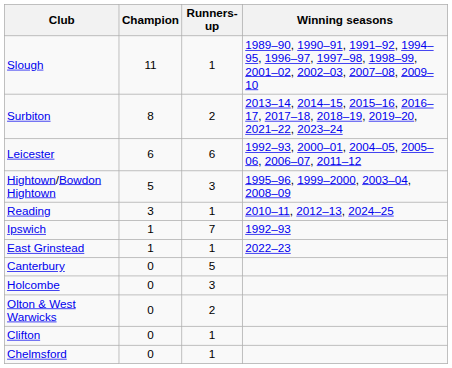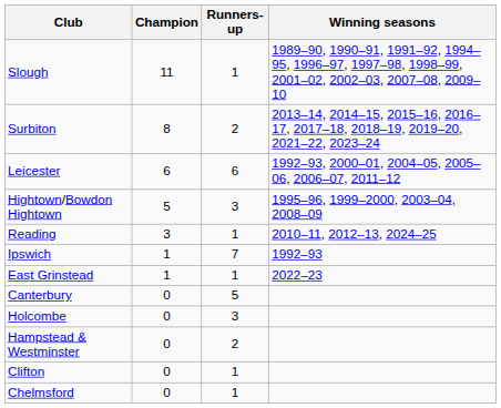 <table class="wikitable sortable">
 <tr>
 <th>Club</th>
 <th>Champion</th>
 <th>Runners-up</th>
 <th>Winning seasons</th>
 </tr>
 <tr>
 <td><a href='#'>Slough</a></td>
 <td align=center>11</td>
 <td align=center>1</td>
 <td><a href='#'>1989–90</a>, <a href='#'>1990–91</a>, <a href='#'>1991–92</a>, <a href='#'>1994–95</a>, <a href='#'>1996–97</a>, <a href='#'>1997–98</a>, <a href='#'>1998–99</a>, <a href='#'>2001–02</a>, <a href='#'>2002–03</a>, <a href='#'>2007–08</a>, <a href='#'>2009–10</a></td>
 </tr>
 <tr>
 <td><a href='#'>Surbiton</a></td>
 <td align=center>8</td>
 <td align="center">2</td>
 <td><a href='#'>2013–14</a>, <a href='#'>2014–15</a>, <a href='#'>2015–16</a>, <a href='#'>2016–17</a>, <a href='#'>2017–18</a>, <a href='#'>2018–19</a>, <a href='#'>2019–20</a>, <a href='#'>2021–22</a>, <a href='#'>2023–24</a></td>
 </tr>
 <tr>
 <td><a href='#'>Leicester</a></td>
 <td align=center>6</td>
 <td align=center>6</td>
 <td><a href='#'>1992–93</a>, <a href='#'>2000–01</a>, <a href='#'>2004–05</a>, <a href='#'>2005–06</a>, <a href='#'>2006–07</a>, <a href='#'>2011–12</a></td>
 </tr>
 <tr>
 <td><a href='#'>Hightown</a>/<a href='#'>Bowdon Hightown</a></td>
 <td align=center>5</td>
 <td align=center>3</td>
 <td><a href='#'>1995–96</a>, <a href='#'>1999–2000</a>, <a href='#'>2003–04</a>, <a href='#'>2008–09</a></td>
 </tr>
 <tr>
 <td><a href='#'>Reading</a></td>
 <td align=center>3</td>
 <td align=center>1</td>
 <td><a href='#'>2010–11</a>, <a href='#'>2012–13</a>, <a href='#'>2024–25</a></td>
 </tr>
 <tr>
 <td><a href='#'>Ipswich</a></td>
 <td align=center>1</td>
 <td align=center>7</td>
 <td><a href='#'>1992–93</a></td>
 </tr>
 <tr>
 <td><a href='#'>East Grinstead</a></td>
 <td align=center>1</td>
 <td align=center>1</td>
 <td><a href='#'>2022–23</a></td>
 </tr>
 <tr>
 <td><a href='#'>Canterbury</a></td>
 <td align=center>0</td>
 <td align=center>5</td>
 <td></td>
 </tr>
 <tr>
 <td><a href='#'>Holcombe</a></td>
 <td align=center>0</td>
 <td align=center>3</td>
 <td></td>
 </tr>
 <tr>
-<td><a href='#'>Olton & West Warwicks</a></td>
+<td><a href='#'>Hampstead & Westminster</a></td>
 <td align=center>0</td>
 <td align=center>2</td>
 <td></td>
 </tr>
 <tr>
 <td><a href='#'>Clifton</a></td>
 <td align=center>0</td>
 <td align=center>1</td>
 <td></td>
 </tr>
 <tr>
 <td><a href='#'>Chelmsford</a></td>
 <td align=center>0</td>
 <td align=center>1</td>
 <td></td>
 </tr>
 </table>
